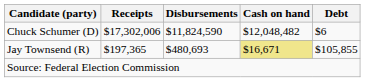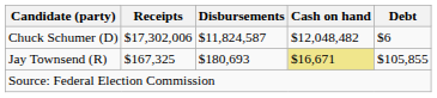 <table class="wikitable sortable">
 <tr>
 <th>Candidate (party)</th>
 <th>Receipts</th>
 <th>Disbursements</th>
 <th>Cash on hand</th>
 <th>Debt</th>
 </tr>
 <tr>
 <td>Chuck Schumer (D)</td>
 <td>$17,302,006</td>
-<td>$11,824,590</td>
+<td>$11,824,587</td>
 <td>$12,048,482</td>
 <td>$6</td>
 </tr>
 <tr>
 <td>Jay Townsend (R)</td>
-<td>$197,365</td>
-<td>$480,693</td>
+<td>$167,325</td>
+<td>$180,693</td>
 <td style="background: khaki;">$16,671</td>
 <td>$105,855</td>
 </tr>
 <tr>
 <td colspan=5>Source: Federal Election Commission</td>
 </tr>
 </table>
